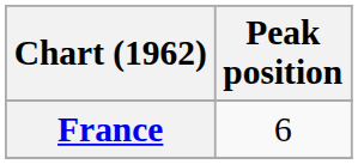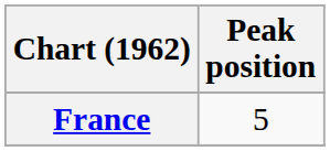 <table class="wikitable sortable plainrowheaders" style="text-align:center">
 <tr>
 <th scope="col">Chart (1962)</th>
 <th scope="col">Peak<br>position</th>
 </tr>
 <tr>
 </tr>
 <tr>
 <th scope="row"><a href='#'>France</a></th>
-<td align="center">6</td>
+<td align="center">5</td>
 </tr>
 <tr>
 </tr>
 </table>
